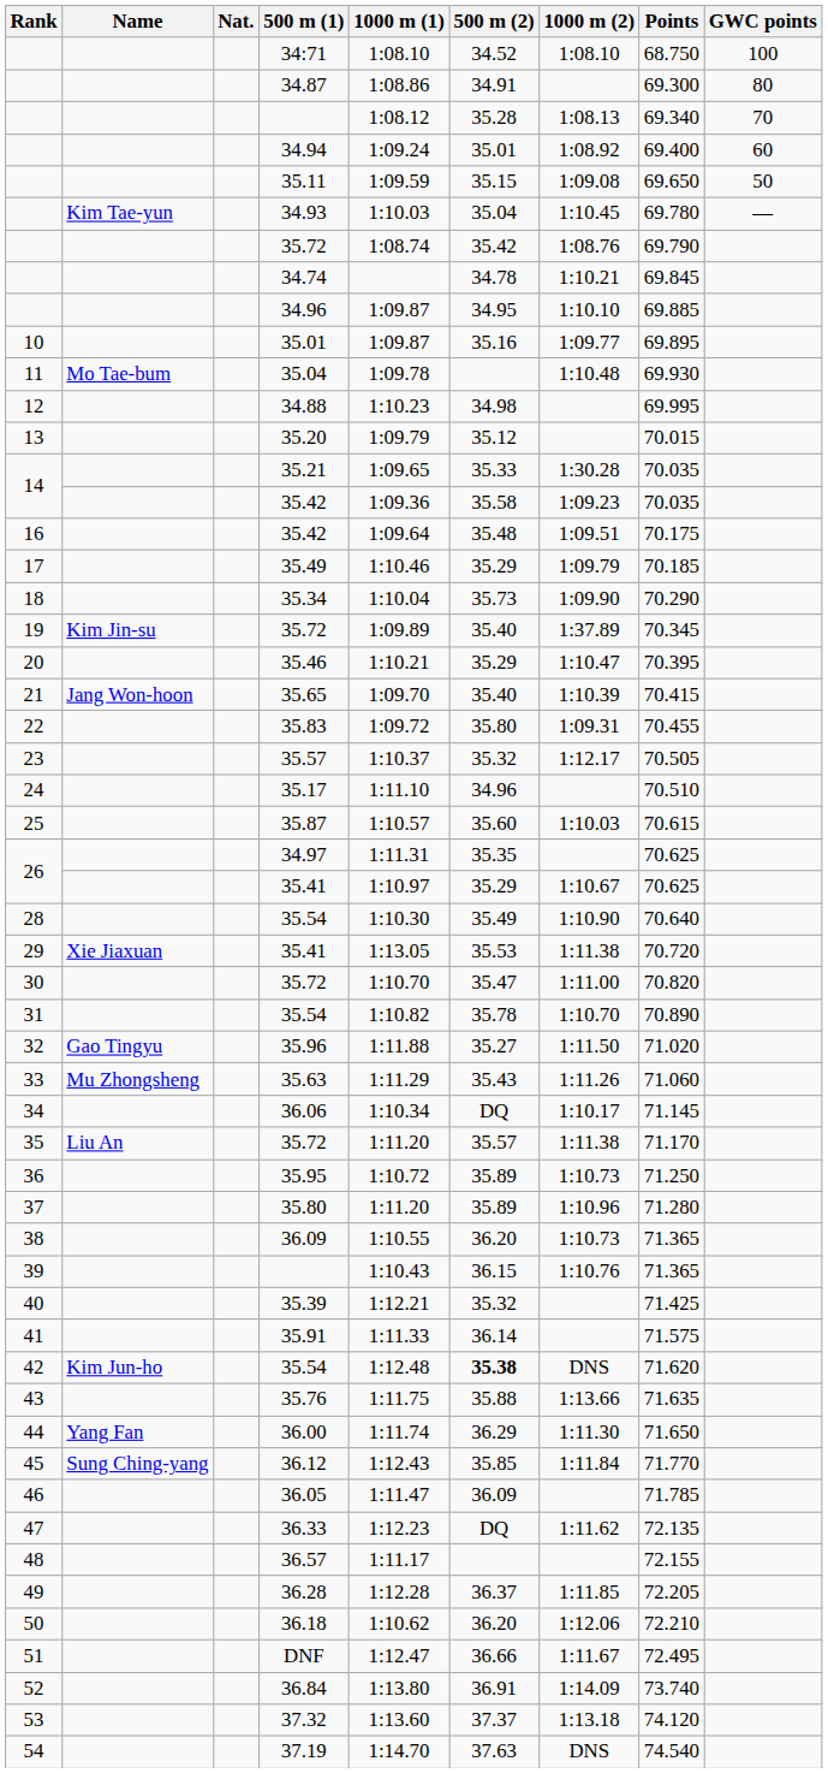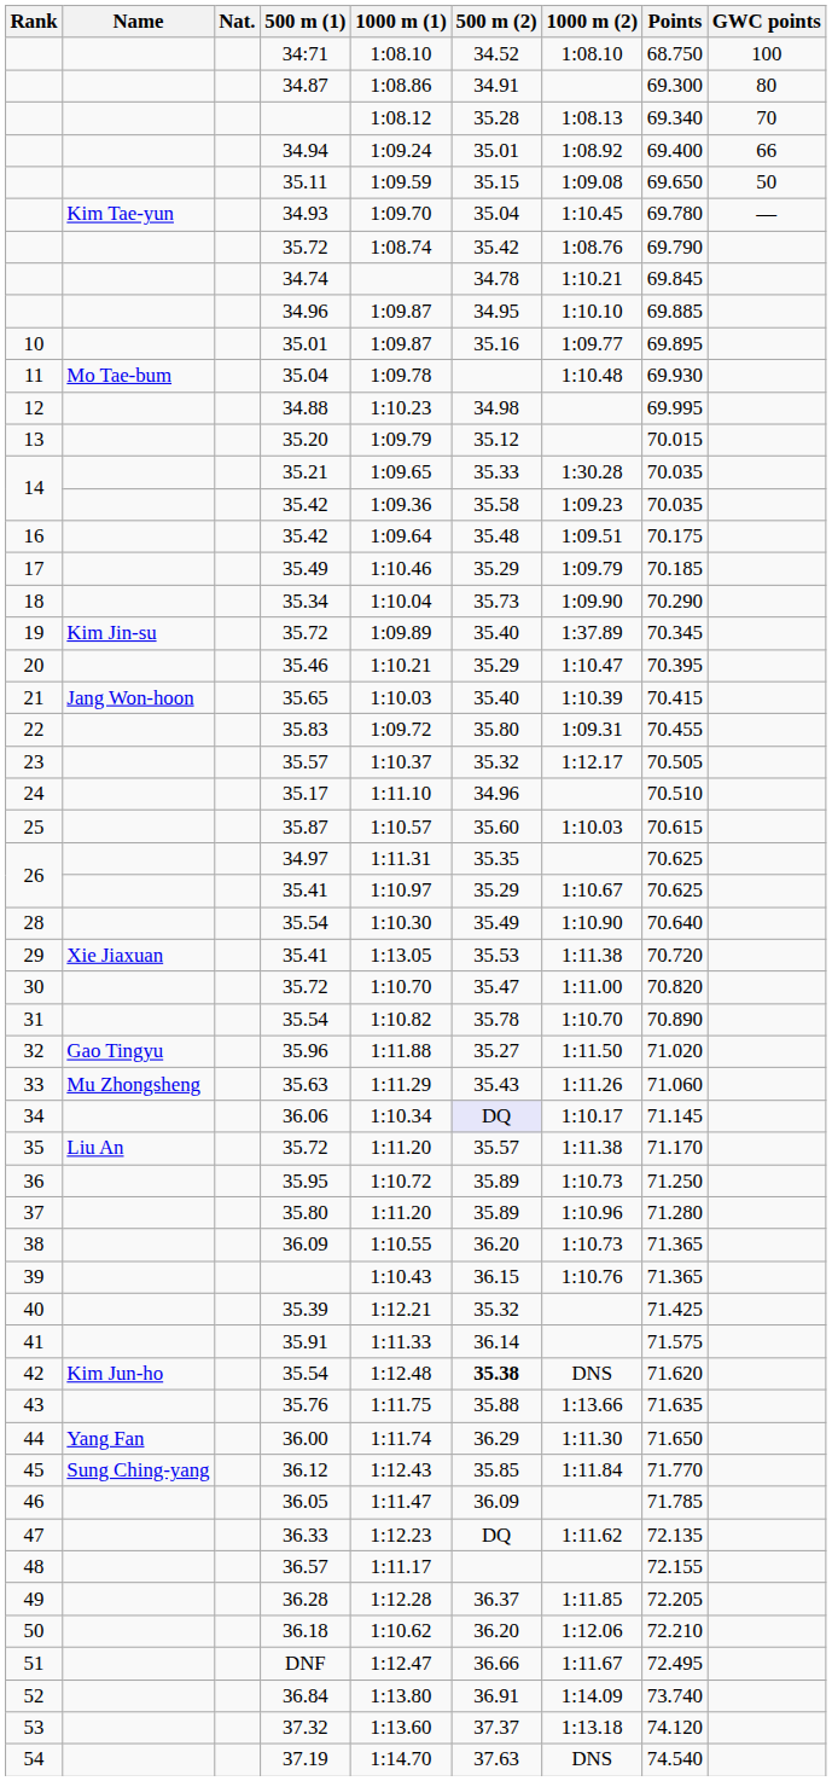 <table class="wikitable sortable" style="text-align:center">
 <tr>
 <th>Rank</th>
 <th>Name</th>
 <th>Nat.</th>
 <th>500 m (1)</th>
 <th>1000 m (1)</th>
 <th>500 m (2)</th>
 <th>1000 m (2)</th>
 <th>Points</th>
 <th>GWC points</th>
 </tr>
 <tr>
 <td></td>
 <td align=left></td>
 <td></td>
 <td>34:71</td>
 <td>1:08.10</td>
 <td>34.52</td>
 <td>1:08.10</td>
 <td>68.750</td>
 <td>100</td>
 </tr>
 <tr>
 <td></td>
 <td align=left></td>
 <td></td>
 <td>34.87</td>
 <td>1:08.86</td>
 <td>34.91</td>
 <td></td>
 <td>69.300</td>
 <td>80</td>
 </tr>
 <tr>
 <td></td>
 <td align=left></td>
 <td></td>
 <td></td>
 <td>1:08.12</td>
 <td>35.28</td>
 <td>1:08.13</td>
 <td>69.340</td>
 <td>70</td>
 </tr>
 <tr>
 <td></td>
 <td align=left></td>
 <td></td>
 <td>34.94</td>
 <td>1:09.24</td>
 <td>35.01</td>
 <td>1:08.92</td>
 <td>69.400</td>
-<td>60</td>
+<td>66</td>
 </tr>
 <tr>
 <td></td>
 <td align=left></td>
 <td></td>
 <td>35.11</td>
 <td>1:09.59</td>
 <td>35.15</td>
 <td>1:09.08</td>
 <td>69.650</td>
 <td>50</td>
 </tr>
 <tr>
 <td></td>
 <td align=left><a href='#'>Kim Tae-yun</a></td>
 <td></td>
 <td>34.93</td>
-<td>1:10.03</td>
+<td>1:09.70</td>
 <td>35.04</td>
 <td>1:10.45</td>
 <td>69.780</td>
 <td>—</td>
 </tr>
 <tr>
 <td></td>
 <td align=left></td>
 <td></td>
 <td>35.72</td>
 <td>1:08.74</td>
 <td>35.42</td>
 <td>1:08.76</td>
 <td>69.790</td>
 <td></td>
 </tr>
 <tr>
 <td></td>
 <td align=left></td>
 <td></td>
 <td>34.74</td>
 <td></td>
 <td>34.78</td>
 <td>1:10.21</td>
 <td>69.845</td>
 <td></td>
 </tr>
 <tr>
 <td></td>
 <td align=left></td>
 <td></td>
 <td>34.96</td>
 <td>1:09.87</td>
 <td>34.95</td>
 <td>1:10.10</td>
 <td>69.885</td>
 <td></td>
 </tr>
 <tr>
 <td>10</td>
 <td align=left></td>
 <td></td>
 <td>35.01</td>
 <td>1:09.87</td>
 <td>35.16</td>
 <td>1:09.77</td>
 <td>69.895</td>
 <td></td>
 </tr>
 <tr>
 <td>11</td>
 <td align=left><a href='#'>Mo Tae-bum</a></td>
 <td></td>
 <td>35.04</td>
 <td>1:09.78</td>
 <td></td>
 <td>1:10.48</td>
 <td>69.930</td>
 <td></td>
 </tr>
 <tr>
 <td>12</td>
 <td align=left></td>
 <td></td>
 <td>34.88</td>
 <td>1:10.23</td>
 <td>34.98</td>
 <td></td>
 <td>69.995</td>
 <td></td>
 </tr>
 <tr>
 <td>13</td>
 <td align=left></td>
 <td></td>
 <td>35.20</td>
 <td>1:09.79</td>
 <td>35.12</td>
 <td></td>
 <td>70.015</td>
 <td></td>
 </tr>
 <tr>
 <td rowspan=2>14</td>
 <td align=left></td>
 <td></td>
 <td>35.21</td>
 <td>1:09.65</td>
 <td>35.33</td>
 <td>1:30.28</td>
 <td>70.035</td>
 <td></td>
 </tr>
 <tr>
 <td align=left></td>
 <td></td>
 <td>35.42</td>
 <td>1:09.36</td>
 <td>35.58</td>
 <td>1:09.23</td>
 <td>70.035</td>
 <td></td>
 </tr>
 <tr>
 <td>16</td>
 <td align=left></td>
 <td></td>
 <td>35.42</td>
 <td>1:09.64</td>
 <td>35.48</td>
 <td>1:09.51</td>
 <td>70.175</td>
 <td></td>
 </tr>
 <tr>
 <td>17</td>
 <td align=left></td>
 <td></td>
 <td>35.49</td>
 <td>1:10.46</td>
 <td>35.29</td>
 <td>1:09.79</td>
 <td>70.185</td>
 <td></td>
 </tr>
 <tr>
 <td>18</td>
 <td align=left></td>
 <td></td>
 <td>35.34</td>
 <td>1:10.04</td>
 <td>35.73</td>
 <td>1:09.90</td>
 <td>70.290</td>
 <td></td>
 </tr>
 <tr>
 <td>19</td>
 <td align=left><a href='#'>Kim Jin-su</a></td>
 <td></td>
 <td>35.72</td>
 <td>1:09.89</td>
 <td>35.40</td>
 <td>1:37.89</td>
 <td>70.345</td>
 <td></td>
 </tr>
 <tr>
 <td>20</td>
 <td align=left></td>
 <td></td>
 <td>35.46</td>
 <td>1:10.21</td>
 <td>35.29</td>
 <td>1:10.47</td>
 <td>70.395</td>
 <td></td>
 </tr>
 <tr>
 <td>21</td>
 <td align=left><a href='#'>Jang Won-hoon</a></td>
 <td></td>
 <td>35.65</td>
-<td>1:09.70</td>
+<td>1:10.03</td>
 <td>35.40</td>
 <td>1:10.39</td>
 <td>70.415</td>
 <td></td>
 </tr>
 <tr>
 <td>22</td>
 <td align=left></td>
 <td></td>
 <td>35.83</td>
 <td>1:09.72</td>
 <td>35.80</td>
 <td>1:09.31</td>
 <td>70.455</td>
 <td></td>
 </tr>
 <tr>
 <td>23</td>
 <td align=left></td>
 <td></td>
 <td>35.57</td>
 <td>1:10.37</td>
 <td>35.32</td>
 <td>1:12.17</td>
 <td>70.505</td>
 <td></td>
 </tr>
 <tr>
 <td>24</td>
 <td align=left></td>
 <td></td>
 <td>35.17</td>
 <td>1:11.10</td>
 <td>34.96</td>
 <td></td>
 <td>70.510</td>
 <td></td>
 </tr>
 <tr>
 <td>25</td>
 <td align=left></td>
 <td></td>
 <td>35.87</td>
 <td>1:10.57</td>
 <td>35.60</td>
 <td>1:10.03</td>
 <td>70.615</td>
 <td></td>
 </tr>
 <tr>
 <td rowspan=2>26</td>
 <td align=left></td>
 <td></td>
 <td>34.97</td>
 <td>1:11.31</td>
 <td>35.35</td>
 <td></td>
 <td>70.625</td>
 <td></td>
 </tr>
 <tr>
 <td align=left></td>
 <td></td>
 <td>35.41</td>
 <td>1:10.97</td>
 <td>35.29</td>
 <td>1:10.67</td>
 <td>70.625</td>
 <td></td>
 </tr>
 <tr>
 <td>28</td>
 <td align=left></td>
 <td></td>
 <td>35.54</td>
 <td>1:10.30</td>
 <td>35.49</td>
 <td>1:10.90</td>
 <td>70.640</td>
 <td></td>
 </tr>
 <tr>
 <td>29</td>
 <td align=left><a href='#'>Xie Jiaxuan</a></td>
 <td></td>
 <td>35.41</td>
 <td>1:13.05</td>
 <td>35.53</td>
 <td>1:11.38</td>
 <td>70.720</td>
 <td></td>
 </tr>
 <tr>
 <td>30</td>
 <td align=left></td>
 <td></td>
 <td>35.72</td>
 <td>1:10.70</td>
 <td>35.47</td>
 <td>1:11.00</td>
 <td>70.820</td>
 <td></td>
 </tr>
 <tr>
 <td>31</td>
 <td align=left></td>
 <td></td>
 <td>35.54</td>
 <td>1:10.82</td>
 <td>35.78</td>
 <td>1:10.70</td>
 <td>70.890</td>
 <td></td>
 </tr>
 <tr>
 <td>32</td>
 <td align=left><a href='#'>Gao Tingyu</a></td>
 <td></td>
 <td>35.96</td>
 <td>1:11.88</td>
 <td>35.27</td>
 <td>1:11.50</td>
 <td>71.020</td>
 <td></td>
 </tr>
 <tr>
 <td>33</td>
 <td align=left><a href='#'>Mu Zhongsheng</a></td>
 <td></td>
 <td>35.63</td>
 <td>1:11.29</td>
 <td>35.43</td>
 <td>1:11.26</td>
 <td>71.060</td>
 <td></td>
 </tr>
 <tr>
 <td>34</td>
 <td align=left></td>
 <td></td>
 <td>36.06</td>
 <td>1:10.34</td>
-<td>DQ</td>
+<td style="background: lavender;">DQ</td>
 <td>1:10.17</td>
 <td>71.145</td>
 <td></td>
 </tr>
 <tr>
 <td>35</td>
 <td align=left><a href='#'>Liu An</a></td>
 <td></td>
 <td>35.72</td>
 <td>1:11.20</td>
 <td>35.57</td>
 <td>1:11.38</td>
 <td>71.170</td>
 <td></td>
 </tr>
 <tr>
 <td>36</td>
 <td align=left></td>
 <td></td>
 <td>35.95</td>
 <td>1:10.72</td>
 <td>35.89</td>
 <td>1:10.73</td>
 <td>71.250</td>
 <td></td>
 </tr>
 <tr>
 <td>37</td>
 <td align=left></td>
 <td></td>
 <td>35.80</td>
 <td>1:11.20</td>
 <td>35.89</td>
 <td>1:10.96</td>
 <td>71.280</td>
 <td></td>
 </tr>
 <tr>
 <td>38</td>
 <td align=left></td>
 <td></td>
 <td>36.09</td>
 <td>1:10.55</td>
 <td>36.20</td>
 <td>1:10.73</td>
 <td>71.365</td>
 <td></td>
 </tr>
 <tr>
 <td>39</td>
 <td align=left></td>
 <td></td>
 <td></td>
 <td>1:10.43</td>
 <td>36.15</td>
 <td>1:10.76</td>
 <td>71.365</td>
 <td></td>
 </tr>
 <tr>
 <td>40</td>
 <td align=left></td>
 <td></td>
 <td>35.39</td>
 <td>1:12.21</td>
 <td>35.32</td>
 <td></td>
 <td>71.425</td>
 <td></td>
 </tr>
 <tr>
 <td>41</td>
 <td align=left></td>
 <td></td>
 <td>35.91</td>
 <td>1:11.33</td>
 <td>36.14</td>
 <td></td>
 <td>71.575</td>
 <td></td>
 </tr>
 <tr>
 <td>42</td>
 <td align=left><a href='#'>Kim Jun-ho</a></td>
 <td></td>
 <td>35.54</td>
 <td>1:12.48</td>
 <td><strong>35.38</strong></td>
 <td>DNS</td>
 <td>71.620</td>
 <td></td>
 </tr>
 <tr>
 <td>43</td>
 <td align=left></td>
 <td></td>
 <td>35.76</td>
 <td>1:11.75</td>
 <td>35.88</td>
 <td>1:13.66</td>
 <td>71.635</td>
 <td></td>
 </tr>
 <tr>
 <td>44</td>
 <td align=left><a href='#'>Yang Fan</a></td>
 <td></td>
 <td>36.00</td>
 <td>1:11.74</td>
 <td>36.29</td>
 <td>1:11.30</td>
 <td>71.650</td>
 <td></td>
 </tr>
 <tr>
 <td>45</td>
 <td align=left><a href='#'>Sung Ching-yang</a></td>
 <td></td>
 <td>36.12</td>
 <td>1:12.43</td>
 <td>35.85</td>
 <td>1:11.84</td>
 <td>71.770</td>
 <td></td>
 </tr>
 <tr>
 <td>46</td>
 <td align=left></td>
 <td></td>
 <td>36.05</td>
 <td>1:11.47</td>
 <td>36.09</td>
 <td></td>
 <td>71.785</td>
 <td></td>
 </tr>
 <tr>
 <td>47</td>
 <td align=left></td>
 <td></td>
 <td>36.33</td>
 <td>1:12.23</td>
 <td>DQ</td>
 <td>1:11.62</td>
 <td>72.135</td>
 <td></td>
 </tr>
 <tr>
 <td>48</td>
 <td align=left></td>
 <td></td>
 <td>36.57</td>
 <td>1:11.17</td>
 <td></td>
 <td></td>
 <td>72.155</td>
 <td></td>
 </tr>
 <tr>
 <td>49</td>
 <td align=left></td>
 <td></td>
 <td>36.28</td>
 <td>1:12.28</td>
 <td>36.37</td>
 <td>1:11.85</td>
 <td>72.205</td>
 <td></td>
 </tr>
 <tr>
 <td>50</td>
 <td align=left></td>
 <td></td>
 <td>36.18</td>
 <td>1:10.62</td>
 <td>36.20</td>
 <td>1:12.06</td>
 <td>72.210</td>
 <td></td>
 </tr>
 <tr>
 <td>51</td>
 <td align=left></td>
 <td></td>
 <td>DNF</td>
 <td>1:12.47</td>
 <td>36.66</td>
 <td>1:11.67</td>
 <td>72.495</td>
 <td></td>
 </tr>
 <tr>
 <td>52</td>
 <td align=left></td>
 <td></td>
 <td>36.84</td>
 <td>1:13.80</td>
 <td>36.91</td>
 <td>1:14.09</td>
 <td>73.740</td>
 <td></td>
 </tr>
 <tr>
 <td>53</td>
 <td align=left></td>
 <td></td>
 <td>37.32</td>
 <td>1:13.60</td>
 <td>37.37</td>
 <td>1:13.18</td>
 <td>74.120</td>
 <td></td>
 </tr>
 <tr>
 <td>54</td>
 <td align=left></td>
 <td></td>
 <td>37.19</td>
 <td>1:14.70</td>
 <td>37.63</td>
 <td>DNS</td>
 <td>74.540</td>
 <td></td>
 </tr>
 </table>
